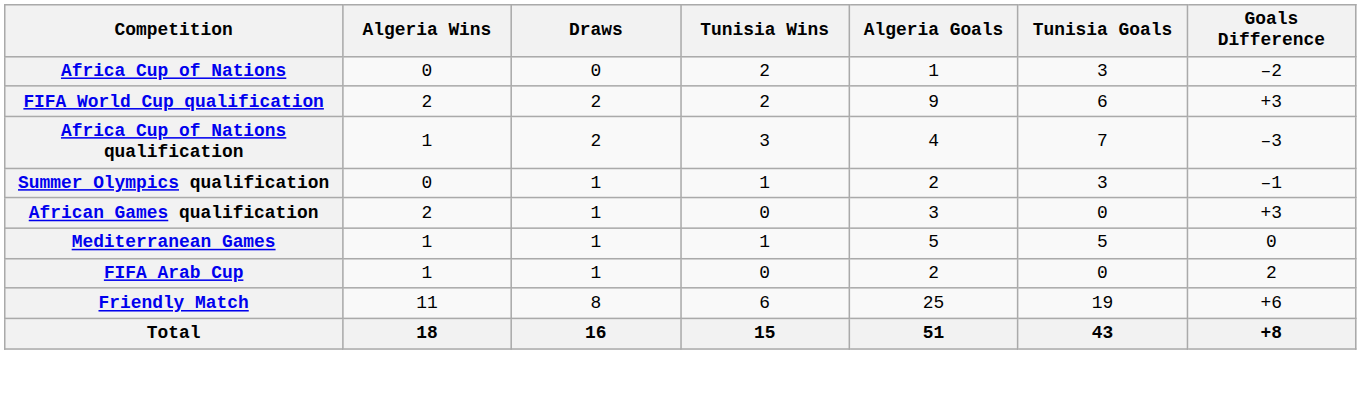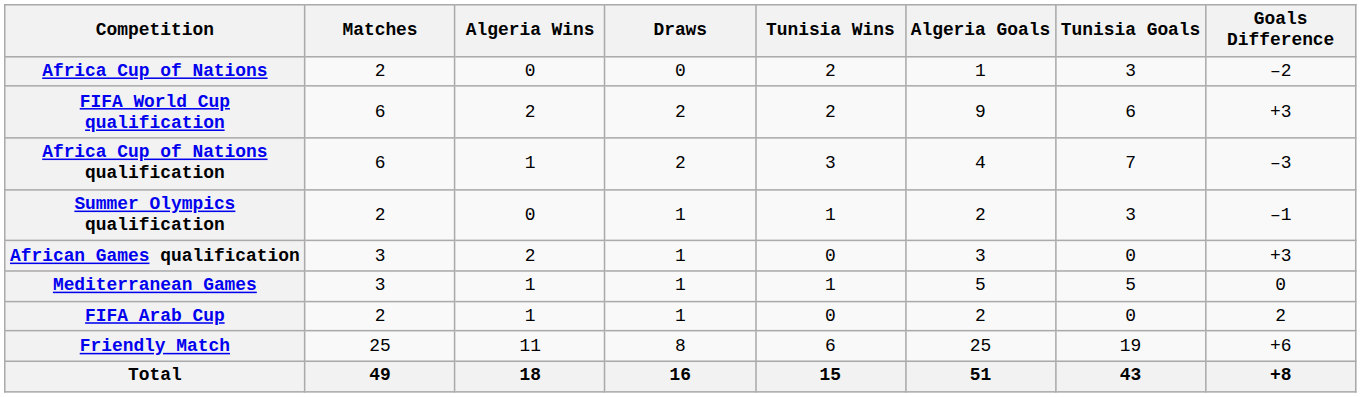 <table class="wikitable plainrowheaders"  style="font-size:90%; text-align:center;" width="100%">
 <tr>
 <th width="20%">Competition</th>
+<th width="10%">Matches</th>
 <th width="10%">Algeria Wins</th>
 <th width="10%">Draws</th>
 <th width="10%">Tunisia Wins</th>
 <th width="10%">Algeria Goals</th>
 <th width="10%">Tunisia Goals</th>
 <th width="10%">Goals Difference</th>
 </tr>
 <tr>
 <th scope="row"><a href='#'>Africa Cup of Nations</a></th>
+<td>2</td>
 <td>0</td>
 <td>0</td>
 <td>2</td>
 <td>1</td>
 <td>3</td>
 <td>–2</td>
 </tr>
 <tr>
 <th scope="row"><a href='#'>FIFA World Cup qualification</a></th>
+<td>6</td>
 <td>2</td>
 <td>2</td>
 <td>2</td>
 <td>9</td>
 <td>6</td>
 <td>+3</td>
 </tr>
 <tr>
 <th scope="row"><a href='#'>Africa Cup of Nations</a> qualification</th>
+<td>6</td>
 <td>1</td>
 <td>2</td>
 <td>3</td>
 <td>4</td>
 <td>7</td>
 <td>–3</td>
 </tr>
 <tr>
 <th scope="row"><a href='#'>Summer Olympics</a> qualification</th>
+<td>2</td>
 <td>0</td>
 <td>1</td>
 <td>1</td>
 <td>2</td>
 <td>3</td>
 <td>–1</td>
 </tr>
 <tr>
 <th scope="row"><a href='#'>African Games</a> qualification</th>
+<td>3</td>
 <td>2</td>
 <td>1</td>
 <td>0</td>
 <td>3</td>
 <td>0</td>
 <td>+3</td>
 </tr>
 <tr>
 <th scope="row"><a href='#'>Mediterranean Games</a></th>
+<td>3</td>
 <td>1</td>
 <td>1</td>
 <td>1</td>
 <td>5</td>
 <td>5</td>
 <td>0</td>
 </tr>
 <tr>
 <th scope="row"><a href='#'>FIFA Arab Cup</a></th>
+<td>2</td>
 <td>1</td>
 <td>1</td>
 <td>0</td>
 <td>2</td>
 <td>0</td>
 <td>2</td>
 </tr>
 <tr>
 <th scope="row"><a href='#'>Friendly Match</a></th>
+<td>25</td>
 <td>11</td>
 <td>8</td>
 <td>6</td>
 <td>25</td>
 <td>19</td>
 <td>+6</td>
 </tr>
 <tr>
 <th>Total</th>
+<th>49</th>
 <th>18</th>
 <th>16</th>
 <th>15</th>
 <th>51</th>
 <th>43</th>
 <th>+8</th>
 </tr>
 </table>
